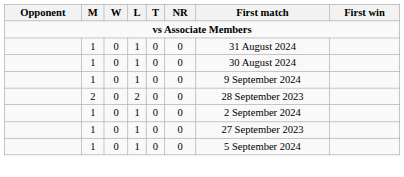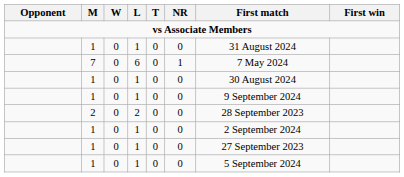 <table class="wikitable" style="text-align: center; width: 600px;">
 <tr>
 <th>Opponent</th>
 <th>M</th>
 <th>W</th>
 <th>L</th>
 <th>T</th>
 <th>NR</th>
 <th>First match</th>
 <th>First win</th>
 </tr>
 <tr>
 <td colspan="8" style="text-align:center;"><strong>vs Associate Members</strong></td>
 </tr>
 <tr>
 <td align=left></td>
 <td>1</td>
 <td>0</td>
 <td>1</td>
 <td>0</td>
 <td>0</td>
 <td>31 August 2024</td>
+<td></td>
+</tr>
+<tr>
+<td align=left></td>
+<td>7</td>
+<td>0</td>
+<td>6</td>
+<td>0</td>
+<td>1</td>
+<td>7 May 2024</td>
 <td></td>
 </tr>
 <tr>
 <td align=left></td>
 <td>1</td>
 <td>0</td>
 <td>1</td>
 <td>0</td>
 <td>0</td>
 <td>30 August 2024</td>
 <td></td>
 </tr>
 <tr>
 <td align=left></td>
 <td>1</td>
 <td>0</td>
 <td>1</td>
 <td>0</td>
 <td>0</td>
 <td>9 September 2024</td>
 <td></td>
 </tr>
 <tr>
 <td align=left></td>
 <td>2</td>
 <td>0</td>
 <td>2</td>
 <td>0</td>
 <td>0</td>
 <td>28 September 2023</td>
 <td></td>
 </tr>
 <tr>
 <td align=left></td>
 <td>1</td>
 <td>0</td>
 <td>1</td>
 <td>0</td>
 <td>0</td>
 <td>2 September 2024</td>
 <td></td>
 </tr>
 <tr>
 <td align=left></td>
 <td>1</td>
 <td>0</td>
 <td>1</td>
 <td>0</td>
 <td>0</td>
 <td>27 September 2023</td>
 <td></td>
 </tr>
 <tr>
 <td align=left></td>
 <td>1</td>
 <td>0</td>
 <td>1</td>
 <td>0</td>
 <td>0</td>
 <td>5 September 2024</td>
 <td></td>
 </tr>
 </table>
